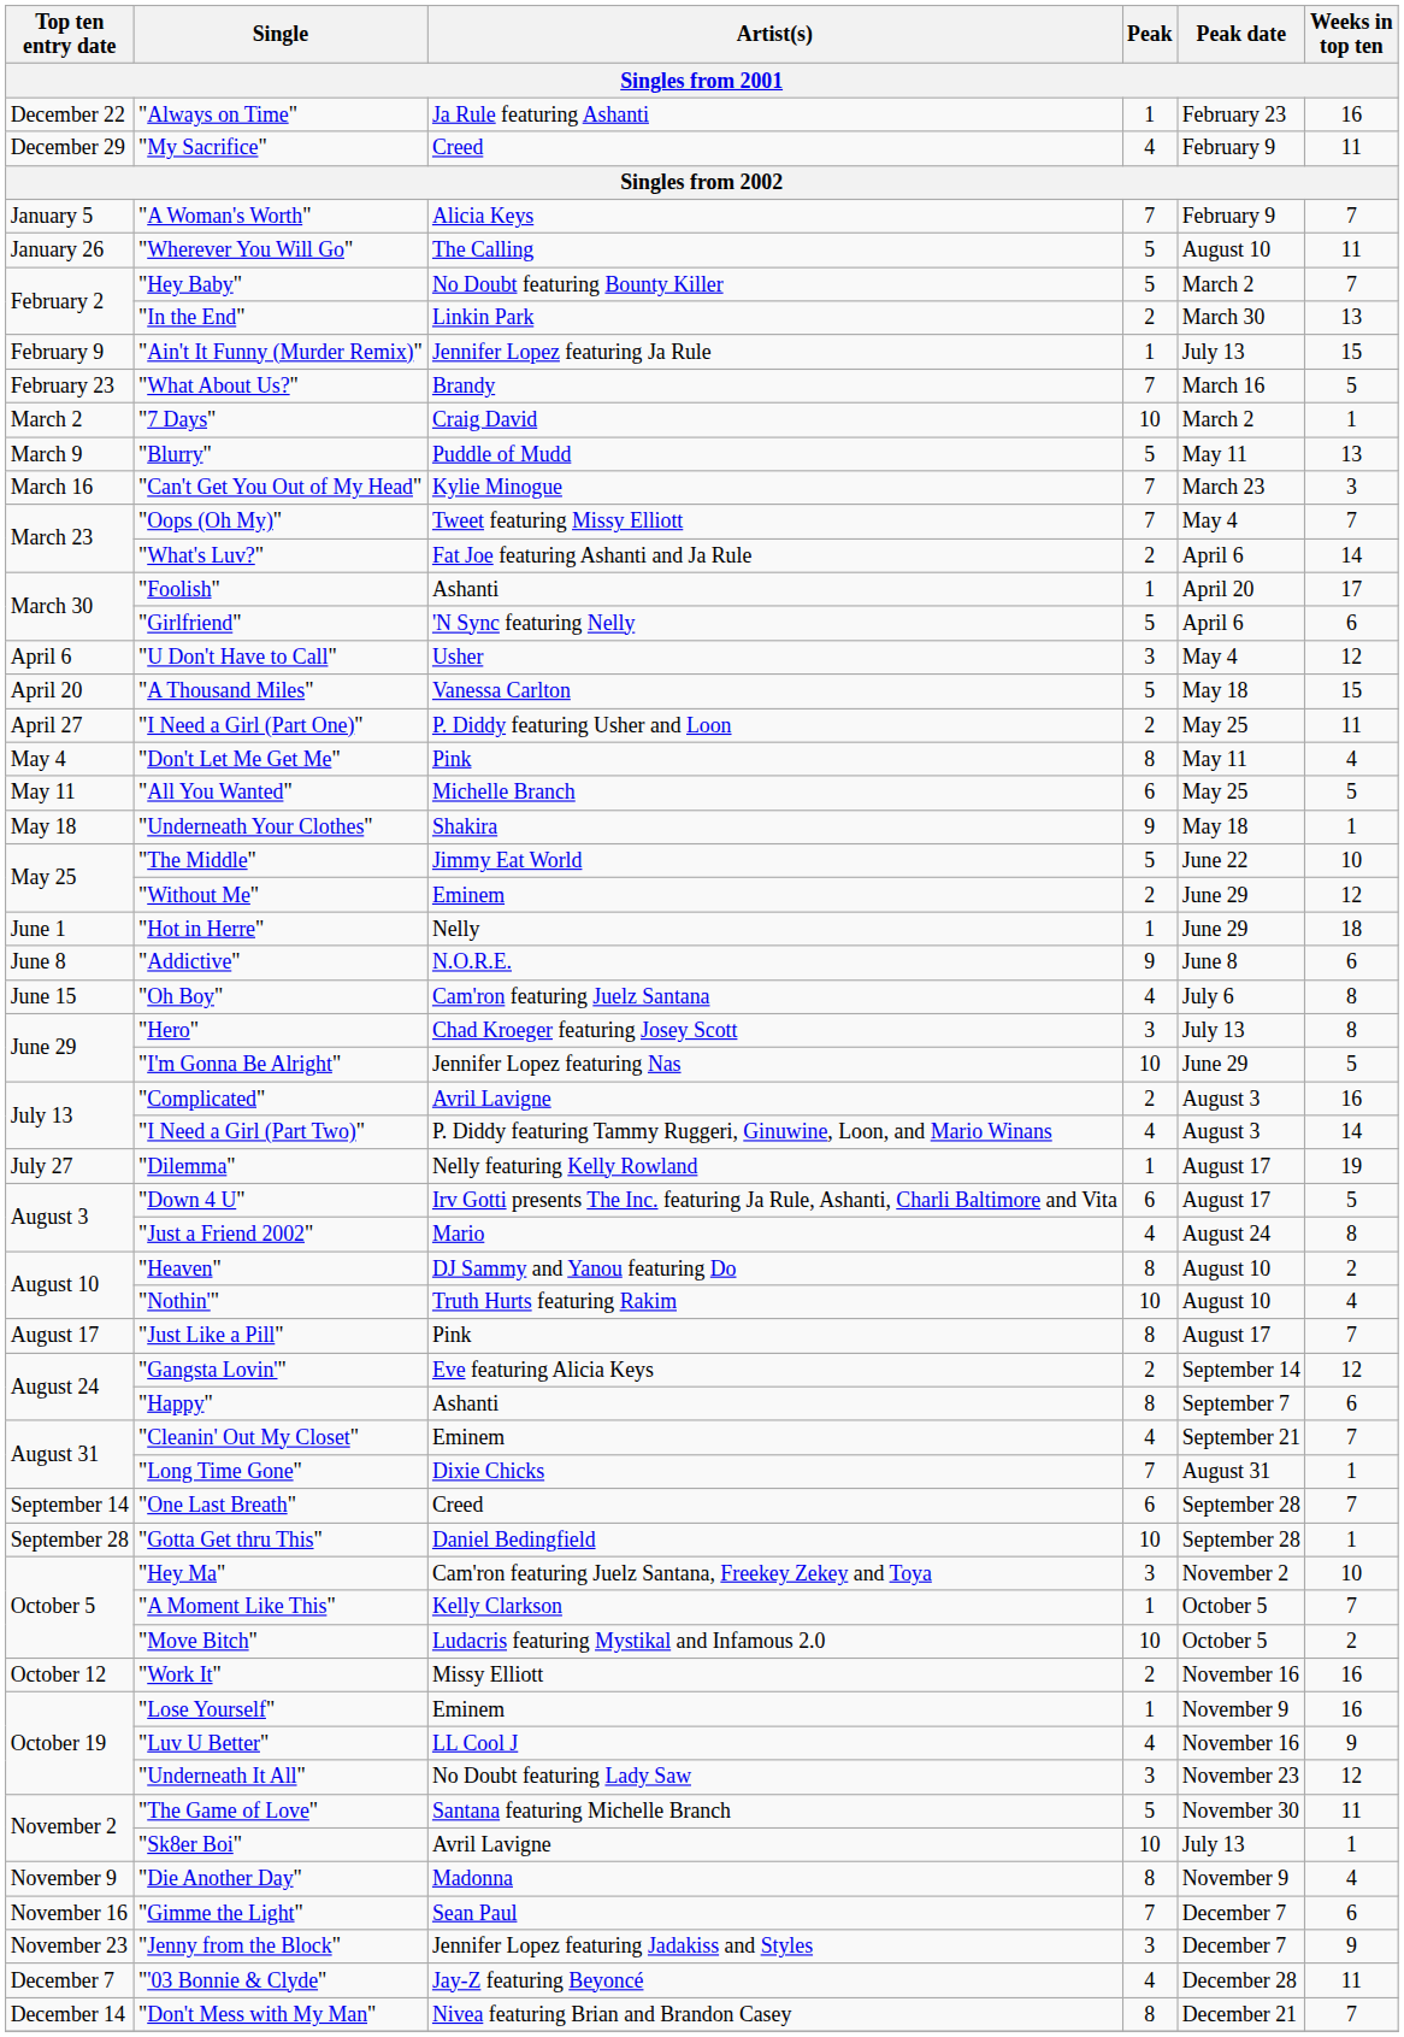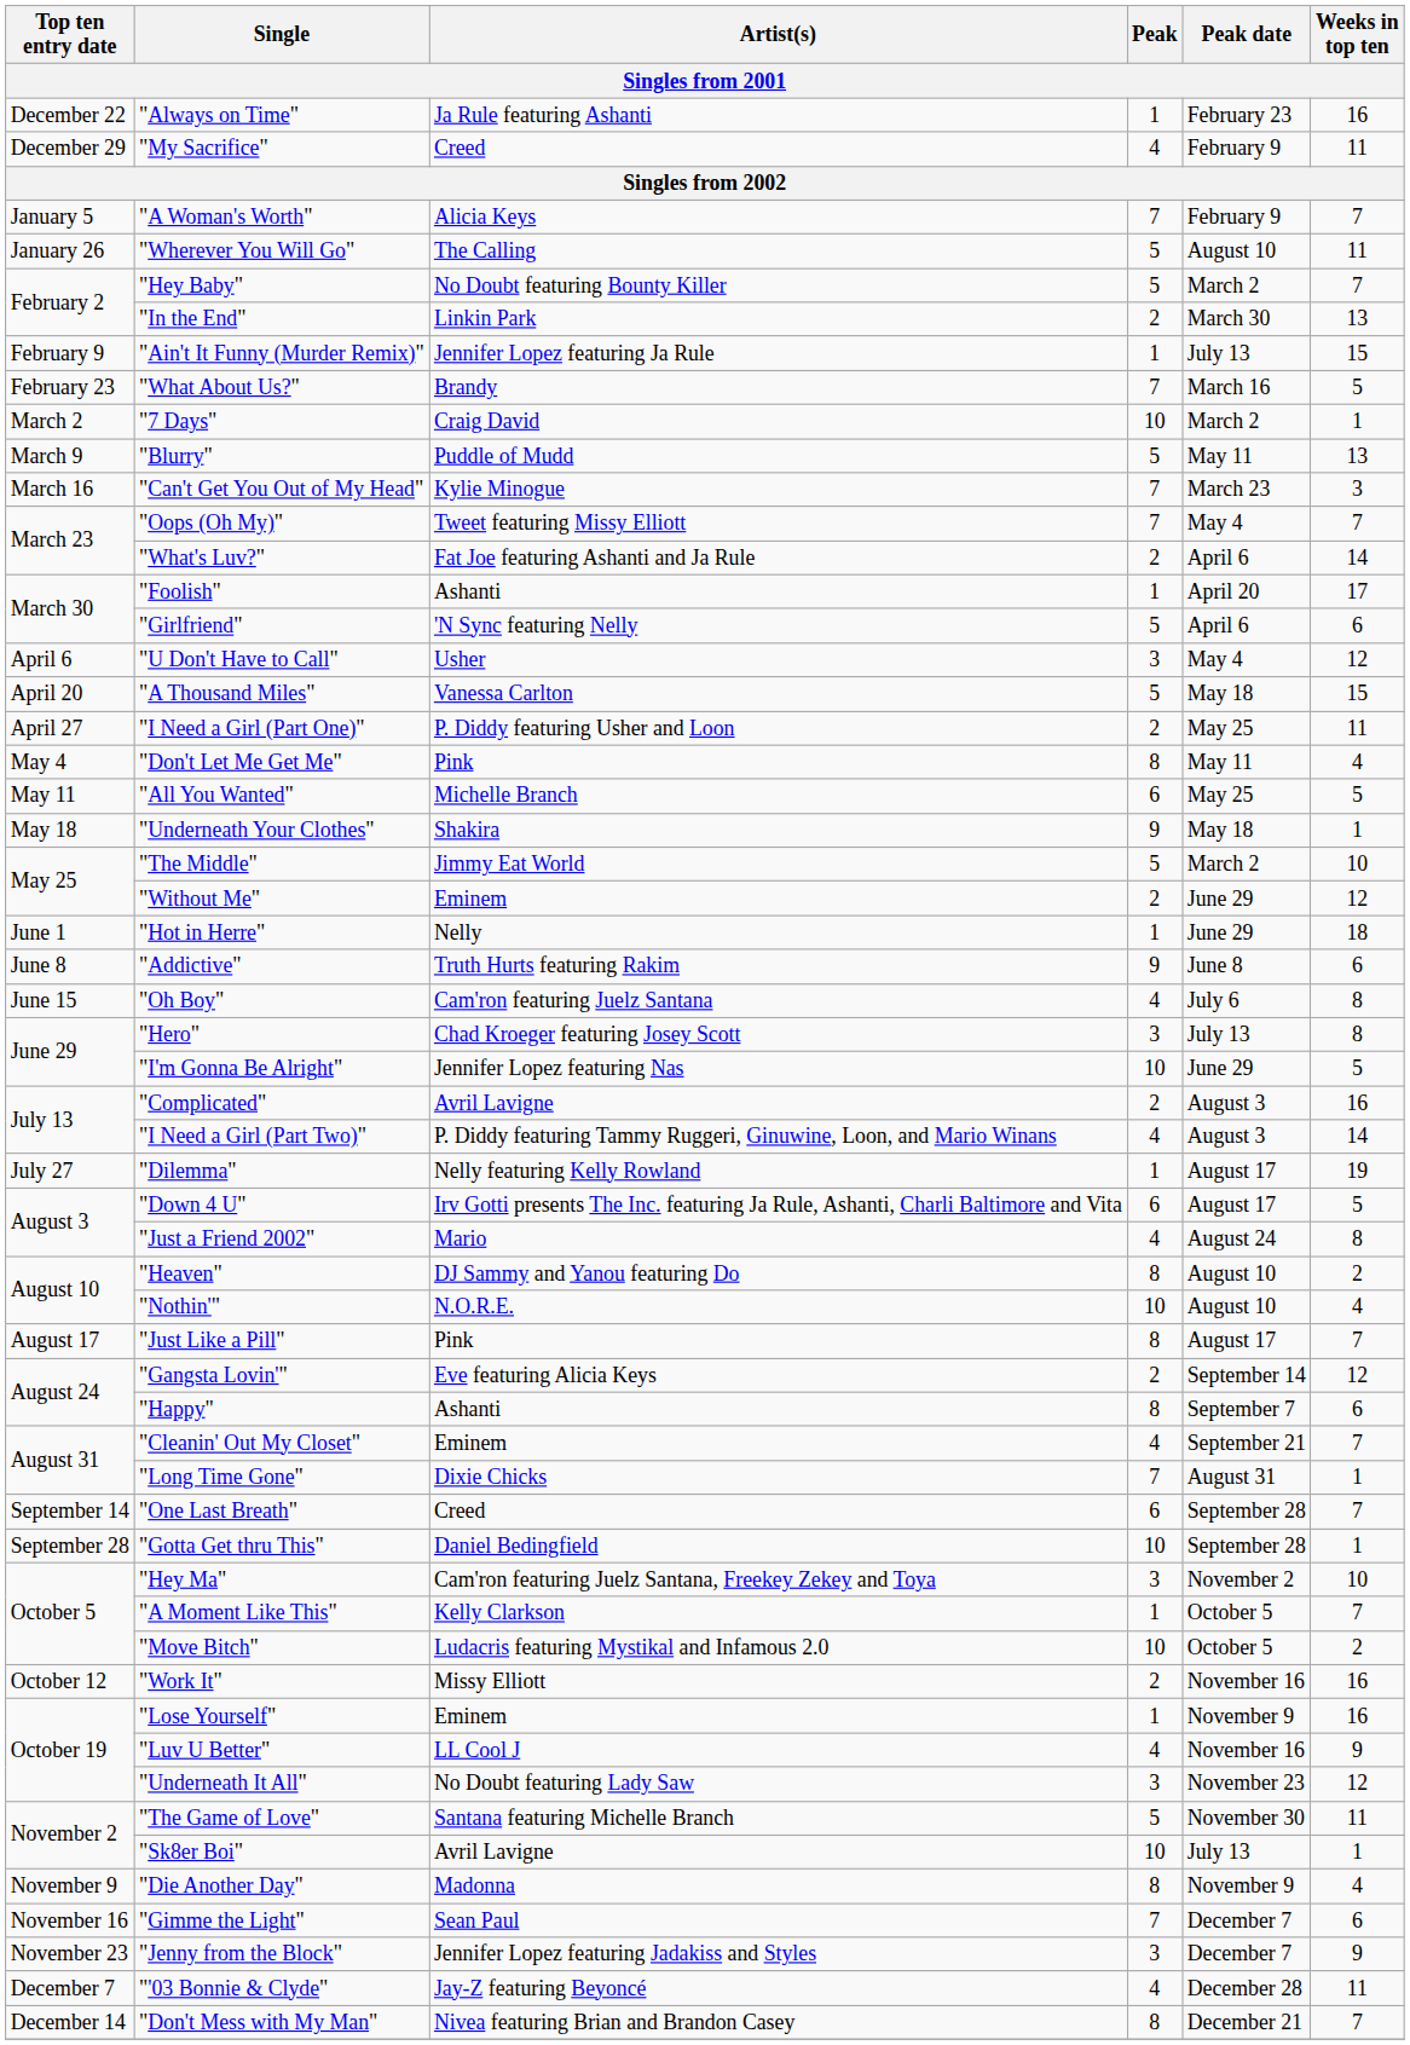 <table class="wikitable sortable">
 <tr>
 <th>Top ten<br>entry date</th>
 <th>Single</th>
 <th>Artist(s)</th>
 <th data-sort-type="number">Peak</th>
 <th>Peak date</th>
 <th data-sort-type="number">Weeks in<br>top ten</th>
 </tr>
 <tr>
 <th colspan=7><a href='#'>Singles from 2001</a></th>
 </tr>
 <tr>
 <td>December 22</td>
 <td>"<a href='#'>Always on Time</a>"</td>
 <td><a href='#'>Ja Rule</a> featuring <a href='#'>Ashanti</a></td>
 <td align=center>1</td>
 <td>February 23</td>
 <td align=center>16</td>
 </tr>
 <tr>
 <td>December 29</td>
 <td>"<a href='#'>My Sacrifice</a>"</td>
 <td><a href='#'>Creed</a></td>
 <td align=center>4</td>
 <td>February 9</td>
 <td align=center>11</td>
 </tr>
 <tr>
 <th colspan=6>Singles from 2002</th>
 </tr>
 <tr>
 <td>January 5</td>
 <td>"<a href='#'>A Woman's Worth</a>"</td>
 <td><a href='#'>Alicia Keys</a></td>
 <td align=center>7</td>
 <td>February 9</td>
 <td align=center>7</td>
 </tr>
 <tr>
 <td>January 26</td>
 <td>"<a href='#'>Wherever You Will Go</a>"</td>
 <td><a href='#'>The Calling</a></td>
 <td align=center>5</td>
 <td>August 10</td>
 <td align=center>11</td>
 </tr>
 <tr>
 <td rowspan="2">February 2</td>
 <td>"<a href='#'>Hey Baby</a>"</td>
 <td><a href='#'>No Doubt</a> featuring <a href='#'>Bounty Killer</a></td>
 <td align=center>5</td>
 <td>March 2</td>
 <td align=center>7</td>
 </tr>
 <tr>
 <td>"<a href='#'>In the End</a>"</td>
 <td><a href='#'>Linkin Park</a></td>
 <td align=center>2</td>
 <td>March 30</td>
 <td align=center>13</td>
 </tr>
 <tr>
 <td>February 9</td>
 <td>"<a href='#'>Ain't It Funny (Murder Remix)</a>"</td>
 <td><a href='#'>Jennifer Lopez</a> featuring Ja Rule</td>
 <td align=center>1</td>
 <td>July 13</td>
 <td align=center>15</td>
 </tr>
 <tr>
 <td>February 23</td>
 <td>"<a href='#'>What About Us?</a>"</td>
 <td><a href='#'>Brandy</a></td>
 <td align=center>7</td>
 <td>March 16</td>
 <td align=center>5</td>
 </tr>
 <tr>
 <td>March 2</td>
 <td>"<a href='#'>7 Days</a>"</td>
 <td><a href='#'>Craig David</a></td>
 <td align=center>10</td>
 <td>March 2</td>
 <td align=center>1</td>
 </tr>
 <tr>
 <td>March 9</td>
 <td>"<a href='#'>Blurry</a>"</td>
 <td><a href='#'>Puddle of Mudd</a></td>
 <td align=center>5</td>
 <td>May 11</td>
 <td align=center>13</td>
 </tr>
 <tr>
 <td>March 16</td>
 <td>"<a href='#'>Can't Get You Out of My Head</a>"</td>
 <td><a href='#'>Kylie Minogue</a></td>
 <td align=center>7</td>
 <td>March 23</td>
 <td align=center>3</td>
 </tr>
 <tr>
 <td rowspan="2">March 23</td>
 <td>"<a href='#'>Oops (Oh My)</a>"</td>
 <td><a href='#'>Tweet</a> featuring <a href='#'>Missy Elliott</a></td>
 <td align=center>7</td>
 <td>May 4</td>
 <td align=center>7</td>
 </tr>
 <tr>
 <td>"<a href='#'>What's Luv?</a>"</td>
 <td><a href='#'>Fat Joe</a> featuring Ashanti and Ja Rule</td>
 <td align=center>2</td>
 <td>April 6</td>
 <td align=center>14</td>
 </tr>
 <tr>
 <td rowspan="2">March 30</td>
 <td>"<a href='#'>Foolish</a>"</td>
 <td>Ashanti</td>
 <td align=center>1</td>
 <td>April 20</td>
 <td align=center>17</td>
 </tr>
 <tr>
 <td>"<a href='#'>Girlfriend</a>"</td>
 <td><a href='#'>'N Sync</a> featuring <a href='#'>Nelly</a></td>
 <td align=center>5</td>
 <td>April 6</td>
 <td align=center>6</td>
 </tr>
 <tr>
 <td>April 6</td>
 <td>"<a href='#'>U Don't Have to Call</a>"</td>
 <td><a href='#'>Usher</a></td>
 <td align=center>3</td>
 <td>May 4</td>
 <td align=center>12</td>
 </tr>
 <tr>
 <td>April 20</td>
 <td>"<a href='#'>A Thousand Miles</a>"</td>
 <td><a href='#'>Vanessa Carlton</a></td>
 <td align=center>5</td>
 <td>May 18</td>
 <td align=center>15</td>
 </tr>
 <tr>
 <td>April 27</td>
 <td>"<a href='#'>I Need a Girl (Part One)</a>"</td>
 <td><a href='#'>P. Diddy</a> featuring Usher and <a href='#'>Loon</a></td>
 <td align=center>2</td>
 <td>May 25</td>
 <td align=center>11</td>
 </tr>
 <tr>
 <td>May 4</td>
 <td>"<a href='#'>Don't Let Me Get Me</a>"</td>
 <td><a href='#'>Pink</a></td>
 <td align=center>8</td>
 <td>May 11</td>
 <td align=center>4</td>
 </tr>
 <tr>
 <td>May 11</td>
 <td>"<a href='#'>All You Wanted</a>"</td>
 <td><a href='#'>Michelle Branch</a></td>
 <td align=center>6</td>
 <td>May 25</td>
 <td align=center>5</td>
 </tr>
 <tr>
 <td>May 18</td>
 <td>"<a href='#'>Underneath Your Clothes</a>"</td>
 <td><a href='#'>Shakira</a></td>
 <td align=center>9</td>
 <td>May 18</td>
 <td align=center>1</td>
 </tr>
 <tr>
 <td rowspan="2">May 25</td>
 <td>"<a href='#'>The Middle</a>"</td>
 <td><a href='#'>Jimmy Eat World</a></td>
 <td align=center>5</td>
-<td>June 22</td>
+<td>March 2</td>
 <td align=center>10</td>
 </tr>
 <tr>
 <td>"<a href='#'>Without Me</a>"</td>
 <td><a href='#'>Eminem</a></td>
 <td align=center>2</td>
 <td>June 29</td>
 <td align=center>12</td>
 </tr>
 <tr>
 <td>June 1</td>
 <td>"<a href='#'>Hot in Herre</a>"</td>
 <td>Nelly</td>
 <td align=center>1</td>
 <td>June 29</td>
 <td align=center>18</td>
 </tr>
 <tr>
 <td>June 8</td>
 <td>"<a href='#'>Addictive</a>"</td>
-<td><a href='#'>N.O.R.E.</a></td>
+<td><a href='#'>Truth Hurts</a> featuring <a href='#'>Rakim</a></td>
 <td align=center>9</td>
 <td>June 8</td>
 <td align=center>6</td>
 </tr>
 <tr>
 <td>June 15</td>
 <td>"<a href='#'>Oh Boy</a>"</td>
 <td><a href='#'>Cam'ron</a> featuring <a href='#'>Juelz Santana</a></td>
 <td align=center>4</td>
 <td>July 6</td>
 <td align=center>8</td>
 </tr>
 <tr>
 <td rowspan="2">June 29</td>
 <td>"<a href='#'>Hero</a>"</td>
 <td><a href='#'>Chad Kroeger</a> featuring <a href='#'>Josey Scott</a></td>
 <td align=center>3</td>
 <td>July 13</td>
 <td align=center>8</td>
 </tr>
 <tr>
 <td>"<a href='#'>I'm Gonna Be Alright</a>"</td>
 <td>Jennifer Lopez featuring <a href='#'>Nas</a></td>
 <td align=center>10</td>
 <td>June 29</td>
 <td align=center>5</td>
 </tr>
 <tr>
 <td rowspan="2">July 13</td>
 <td>"<a href='#'>Complicated</a>"</td>
 <td><a href='#'>Avril Lavigne</a></td>
 <td align=center>2</td>
 <td>August 3</td>
 <td align=center>16</td>
 </tr>
 <tr>
 <td>"<a href='#'>I Need a Girl (Part Two)</a>"</td>
 <td>P. Diddy featuring Tammy Ruggeri, <a href='#'>Ginuwine</a>, Loon, and <a href='#'>Mario Winans</a></td>
 <td align=center>4</td>
 <td>August 3</td>
 <td align=center>14</td>
 </tr>
 <tr>
 <td>July 27</td>
 <td>"<a href='#'>Dilemma</a>"</td>
 <td>Nelly featuring <a href='#'>Kelly Rowland</a></td>
 <td align=center>1</td>
 <td>August 17</td>
 <td align=center>19</td>
 </tr>
 <tr>
 <td rowspan="2">August 3</td>
 <td>"<a href='#'>Down 4 U</a>"</td>
 <td><a href='#'>Irv Gotti</a> presents <a href='#'>The Inc.</a> featuring Ja Rule, Ashanti, <a href='#'>Charli Baltimore</a> and Vita</td>
 <td align=center>6</td>
 <td>August 17</td>
 <td align=center>5</td>
 </tr>
 <tr>
 <td>"<a href='#'>Just a Friend 2002</a>"</td>
 <td><a href='#'>Mario</a></td>
 <td align=center>4</td>
 <td>August 24</td>
 <td align=center>8</td>
 </tr>
 <tr>
 <td rowspan="2">August 10</td>
 <td>"<a href='#'>Heaven</a>"</td>
 <td><a href='#'>DJ Sammy</a> and <a href='#'>Yanou</a> featuring <a href='#'>Do</a></td>
 <td align=center>8</td>
 <td>August 10</td>
 <td align=center>2</td>
 </tr>
 <tr>
 <td>"<a href='#'>Nothin'</a>"</td>
-<td><a href='#'>Truth Hurts</a> featuring <a href='#'>Rakim</a></td>
+<td><a href='#'>N.O.R.E.</a></td>
 <td align=center>10</td>
 <td>August 10</td>
 <td align=center>4</td>
 </tr>
 <tr>
 <td>August 17</td>
 <td>"<a href='#'>Just Like a Pill</a>"</td>
 <td>Pink</td>
 <td align=center>8</td>
 <td>August 17</td>
 <td align=center>7</td>
 </tr>
 <tr>
 <td rowspan="2">August 24</td>
 <td>"<a href='#'>Gangsta Lovin'</a>"</td>
 <td><a href='#'>Eve</a> featuring Alicia Keys</td>
 <td align=center>2</td>
 <td>September 14</td>
 <td align=center>12</td>
 </tr>
 <tr>
 <td>"<a href='#'>Happy</a>"</td>
 <td>Ashanti</td>
 <td align=center>8</td>
 <td>September 7</td>
 <td align=center>6</td>
 </tr>
 <tr>
 <td rowspan="2">August 31</td>
 <td>"<a href='#'>Cleanin' Out My Closet</a>"</td>
 <td>Eminem</td>
 <td align=center>4</td>
 <td>September 21</td>
 <td align=center>7</td>
 </tr>
 <tr>
 <td>"<a href='#'>Long Time Gone</a>"</td>
 <td><a href='#'>Dixie Chicks</a></td>
 <td align=center>7</td>
 <td>August 31</td>
 <td align=center>1</td>
 </tr>
 <tr>
 <td>September 14</td>
 <td>"<a href='#'>One Last Breath</a>"</td>
 <td>Creed</td>
 <td align=center>6</td>
 <td>September 28</td>
 <td align=center>7</td>
 </tr>
 <tr>
 <td>September 28</td>
 <td>"<a href='#'>Gotta Get thru This</a>"</td>
 <td><a href='#'>Daniel Bedingfield</a></td>
 <td align=center>10</td>
 <td>September 28</td>
 <td align=center>1</td>
 </tr>
 <tr>
 <td rowspan="3">October 5</td>
 <td>"<a href='#'>Hey Ma</a>"</td>
 <td>Cam'ron featuring Juelz Santana, <a href='#'>Freekey Zekey</a> and <a href='#'>Toya</a></td>
 <td align=center>3</td>
 <td>November 2</td>
 <td align=center>10</td>
 </tr>
 <tr>
 <td>"<a href='#'>A Moment Like This</a>"</td>
 <td><a href='#'>Kelly Clarkson</a></td>
 <td align=center>1</td>
 <td>October 5</td>
 <td align=center>7</td>
 </tr>
 <tr>
 <td>"<a href='#'>Move Bitch</a>"</td>
 <td><a href='#'>Ludacris</a> featuring <a href='#'>Mystikal</a> and Infamous 2.0</td>
 <td align=center>10</td>
 <td>October 5</td>
 <td align=center>2</td>
 </tr>
 <tr>
 <td>October 12</td>
 <td>"<a href='#'>Work It</a>"</td>
 <td>Missy Elliott</td>
 <td align=center>2</td>
 <td>November 16</td>
 <td align=center>16</td>
 </tr>
 <tr>
 <td rowspan="3">October 19</td>
 <td>"<a href='#'>Lose Yourself</a>"</td>
 <td>Eminem</td>
 <td align=center>1</td>
 <td>November 9</td>
 <td align=center>16</td>
 </tr>
 <tr>
 <td>"<a href='#'>Luv U Better</a>"</td>
 <td><a href='#'>LL Cool J</a></td>
 <td align=center>4</td>
 <td>November 16</td>
 <td align=center>9</td>
 </tr>
 <tr>
 <td>"<a href='#'>Underneath It All</a>"</td>
 <td>No Doubt featuring <a href='#'>Lady Saw</a></td>
 <td align=center>3</td>
 <td>November 23</td>
 <td align=center>12</td>
 </tr>
 <tr>
 <td rowspan="2">November 2</td>
 <td>"<a href='#'>The Game of Love</a>"</td>
 <td><a href='#'>Santana</a> featuring Michelle Branch</td>
 <td align=center>5</td>
 <td>November 30</td>
 <td align=center>11</td>
 </tr>
 <tr>
 <td>"<a href='#'>Sk8er Boi</a>"</td>
 <td>Avril Lavigne</td>
 <td align=center>10</td>
 <td>July 13</td>
 <td align=center>1</td>
 </tr>
 <tr>
 <td>November 9</td>
 <td>"<a href='#'>Die Another Day</a>"</td>
 <td><a href='#'>Madonna</a></td>
 <td align=center>8</td>
 <td>November 9</td>
 <td align=center>4</td>
 </tr>
 <tr>
 <td>November 16</td>
 <td>"<a href='#'>Gimme the Light</a>"</td>
 <td><a href='#'>Sean Paul</a></td>
 <td align=center>7</td>
 <td>December 7</td>
 <td align=center>6</td>
 </tr>
 <tr>
 <td>November 23</td>
 <td>"<a href='#'>Jenny from the Block</a>"</td>
 <td>Jennifer Lopez featuring <a href='#'>Jadakiss</a> and <a href='#'>Styles</a></td>
 <td align=center>3</td>
 <td>December 7</td>
 <td align=center>9</td>
 </tr>
 <tr>
 <td>December 7</td>
 <td>"<a href='#'>'03 Bonnie & Clyde</a>"</td>
 <td><a href='#'>Jay-Z</a> featuring <a href='#'>Beyoncé</a></td>
 <td align=center>4</td>
 <td>December 28</td>
 <td align=center>11</td>
 </tr>
 <tr>
 <td>December 14</td>
 <td>"<a href='#'>Don't Mess with My Man</a>"</td>
 <td><a href='#'>Nivea</a> featuring Brian and Brandon Casey</td>
 <td align=center>8</td>
 <td>December 21</td>
 <td align=center>7</td>
 </tr>
 <tr>
 </tr>
 </table>
